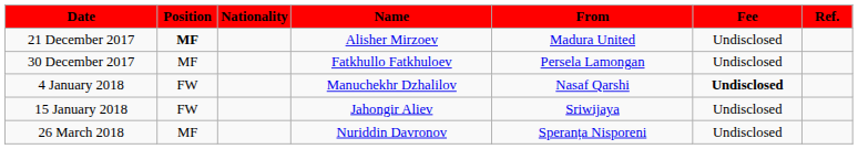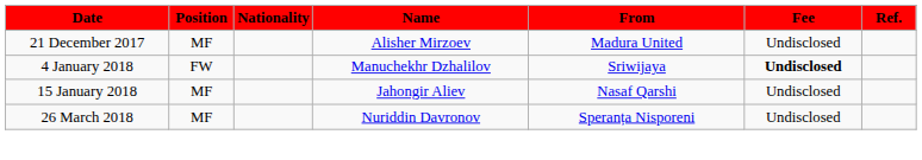 <table class="wikitable"  style="text-align:center; font-size:90%; ">
 <tr>
 <th style="background:#FF0000; color:#000000; width:150px;">Date</th>
 <th style="background:#FF0000; color:#000000; width:55px;">Position</th>
 <th style="background:#FF0000; color:#000000; width:55px;">Nationality</th>
 <th style="background:#FF0000; color:#000000; width:200px;">Name</th>
 <th style="background:#FF0000; color:#000000; width:200px;">From</th>
 <th style="background:#FF0000; color:#000000; width:105px;">Fee</th>
 <th style="background:#FF0000; color:#000000; width:45px;">Ref.</th>
 </tr>
 <tr>
 <td>21 December 2017</td>
-<td><strong>MF</strong></td>
+<td>MF</td>
 <td></td>
 <td><a href='#'>Alisher Mirzoev</a></td>
 <td><a href='#'>Madura United</a></td>
-<td>Undisclosed</td>
-<td></td>
-</tr>
-<tr>
-<td>30 December 2017</td>
-<td>MF</td>
-<td></td>
-<td><a href='#'>Fatkhullo Fatkhuloev</a></td>
-<td><a href='#'>Persela Lamongan</a></td>
 <td>Undisclosed</td>
 <td></td>
 </tr>
 <tr>
 <td>4 January 2018</td>
 <td>FW</td>
 <td></td>
 <td><a href='#'>Manuchekhr Dzhalilov</a></td>
-<td><a href='#'>Nasaf Qarshi</a></td>
+<td><a href='#'>Sriwijaya</a></td>
 <td><strong>Undisclosed</strong></td>
 <td></td>
 </tr>
 <tr>
 <td>15 January 2018</td>
-<td>FW</td>
+<td>MF</td>
 <td></td>
 <td><a href='#'>Jahongir Aliev</a></td>
-<td><a href='#'>Sriwijaya</a></td>
+<td><a href='#'>Nasaf Qarshi</a></td>
 <td>Undisclosed</td>
 <td></td>
 </tr>
 <tr>
 <td>26 March 2018</td>
 <td>MF</td>
 <td></td>
 <td><a href='#'>Nuriddin Davronov</a></td>
 <td><a href='#'>Speranța Nisporeni</a></td>
 <td>Undisclosed</td>
 <td></td>
 </tr>
 </table>
